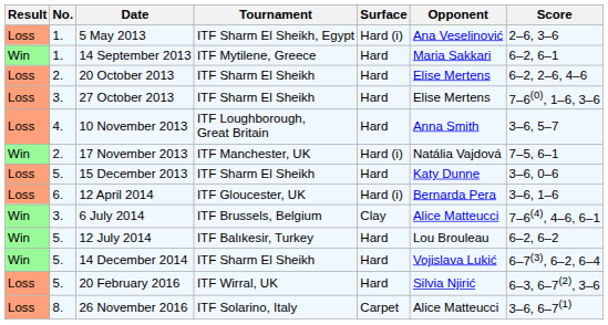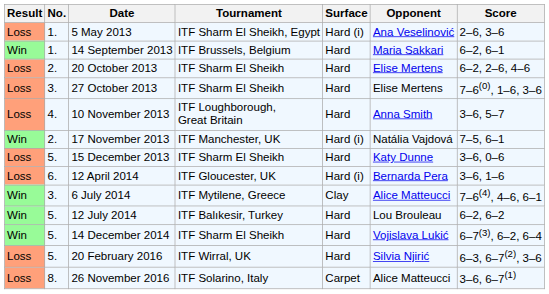 <table class="sortable wikitable">
 <tr>
 <th>Result</th>
 <th>No.</th>
 <th>Date</th>
 <th>Tournament</th>
 <th>Surface</th>
 <th>Opponent</th>
 <th class="unsortable">Score</th>
 </tr>
 <tr style="background:#f0f8ff;">
 <td style="background:#ffa07a;">Loss</td>
 <td>1.</td>
 <td>5 May 2013</td>
 <td>ITF Sharm El Sheikh, Egypt</td>
 <td>Hard (i)</td>
 <td> <a href='#'>Ana Veselinović</a></td>
 <td>2–6, 3–6</td>
 </tr>
 <tr style="background:#f0f8ff;">
 <td style="background:#98fb98;">Win</td>
 <td>1.</td>
 <td>14 September 2013</td>
-<td>ITF Mytilene, Greece</td>
+<td>ITF Brussels, Belgium</td>
 <td>Hard</td>
 <td> <a href='#'>Maria Sakkari</a></td>
 <td>6–2, 6–1</td>
 </tr>
 <tr style="background:#f0f8ff;">
 <td style="background:#ffa07a;">Loss</td>
 <td>2.</td>
 <td>20 October 2013</td>
 <td>ITF Sharm El Sheikh</td>
 <td>Hard</td>
 <td> <a href='#'>Elise Mertens</a></td>
 <td>6–2, 2–6, 4–6</td>
 </tr>
 <tr style="background:#f0f8ff;">
 <td style="background:#ffa07a;">Loss</td>
 <td>3.</td>
 <td>27 October 2013</td>
 <td>ITF Sharm El Sheikh</td>
 <td>Hard</td>
 <td> Elise Mertens</td>
 <td>7–6<sup>(0)</sup>, 1–6, 3–6</td>
 </tr>
 <tr style="background:#f0f8ff;">
 <td style="background:#ffa07a;">Loss</td>
 <td>4.</td>
 <td>10 November 2013</td>
 <td>ITF Loughborough, <br>Great Britain</td>
 <td>Hard</td>
 <td> <a href='#'>Anna Smith</a></td>
 <td>3–6, 5–7</td>
 </tr>
 <tr style="background:#f0f8ff;">
 <td style="background:#98fb98;">Win</td>
 <td>2.</td>
 <td>17 November 2013</td>
 <td>ITF Manchester, UK</td>
 <td>Hard (i)</td>
 <td> Natália Vajdová</td>
 <td>7–5, 6–1</td>
 </tr>
 <tr style="background:#f0f8ff;">
 <td style="background:#ffa07a;">Loss</td>
 <td>5.</td>
 <td>15 December 2013</td>
 <td>ITF Sharm El Sheikh</td>
 <td>Hard</td>
 <td> <a href='#'>Katy Dunne</a></td>
 <td>3–6, 0–6</td>
 </tr>
 <tr style="background:#f0f8ff;">
 <td style="background:#ffa07a;">Loss</td>
 <td>6.</td>
 <td>12 April 2014</td>
 <td>ITF Gloucester, UK</td>
 <td>Hard (i)</td>
 <td> <a href='#'>Bernarda Pera</a></td>
 <td>3–6, 1–6</td>
 </tr>
 <tr style="background:#f0f8ff;">
 <td style="background:#98fb98;">Win</td>
 <td>3.</td>
 <td>6 July 2014</td>
-<td>ITF Brussels, Belgium</td>
+<td>ITF Mytilene, Greece</td>
 <td>Clay</td>
 <td> <a href='#'>Alice Matteucci</a></td>
 <td>7–6<sup>(4)</sup>, 4–6, 6–1</td>
 </tr>
 <tr style="background:#f0f8ff;">
 <td style="background:#98fb98;">Win</td>
 <td>5.</td>
 <td>12 July 2014</td>
 <td>ITF Balıkesir, Turkey</td>
 <td>Hard</td>
 <td> Lou Brouleau</td>
 <td>6–2, 6–2</td>
 </tr>
 <tr style="background:#f0f8ff;">
 <td style="background:#98fb98;">Win</td>
 <td>5.</td>
 <td>14 December 2014</td>
 <td>ITF Sharm El Sheikh</td>
 <td>Hard</td>
 <td> <a href='#'>Vojislava Lukić</a></td>
 <td>6–7<sup>(3)</sup>, 6–2, 6–4</td>
 </tr>
 <tr style="background:#f0f8ff;">
 <td style="background:#ffa07a;">Loss</td>
 <td>5.</td>
 <td>20 February 2016</td>
 <td>ITF Wirral, UK</td>
 <td>Hard</td>
 <td> <a href='#'>Silvia Njirić</a></td>
 <td>6–3, 6–7<sup>(2)</sup>, 3–6</td>
 </tr>
 <tr style="background:#f0f8ff;">
 <td style="background:#ffa07a;">Loss</td>
 <td>8.</td>
 <td>26 November 2016</td>
 <td>ITF Solarino, Italy</td>
 <td>Carpet</td>
 <td> Alice Matteucci</td>
 <td>3–6, 6–7<sup>(1)</sup></td>
 </tr>
 </table>
